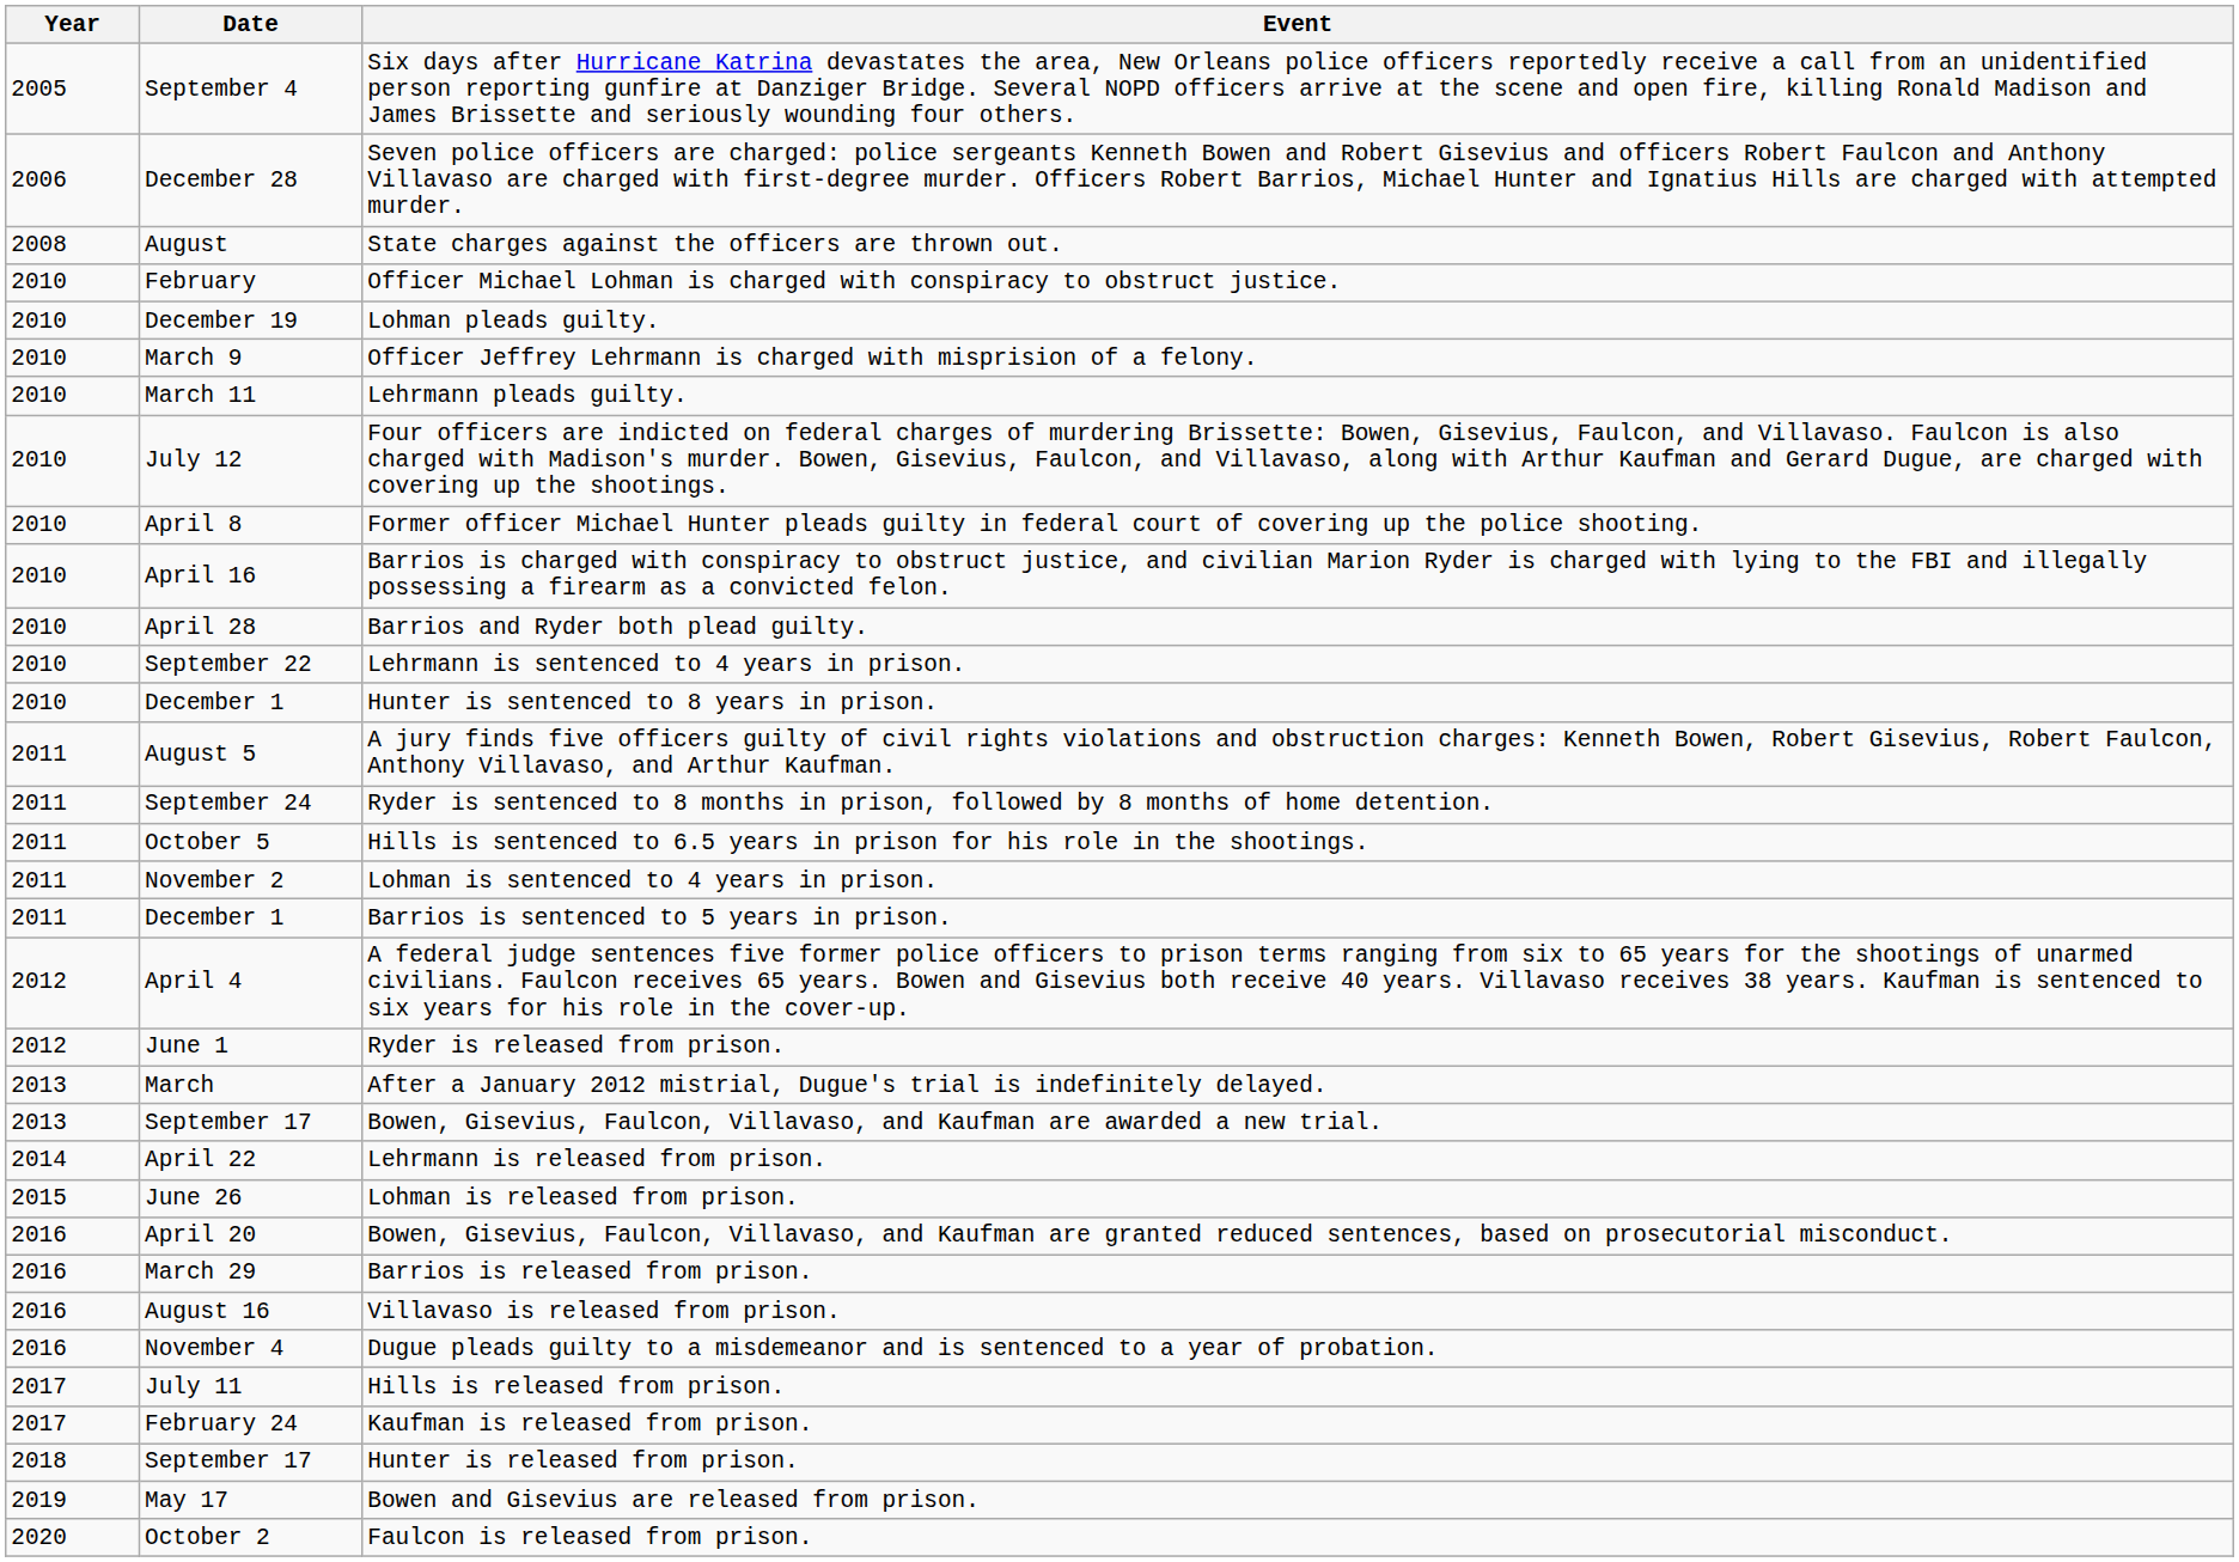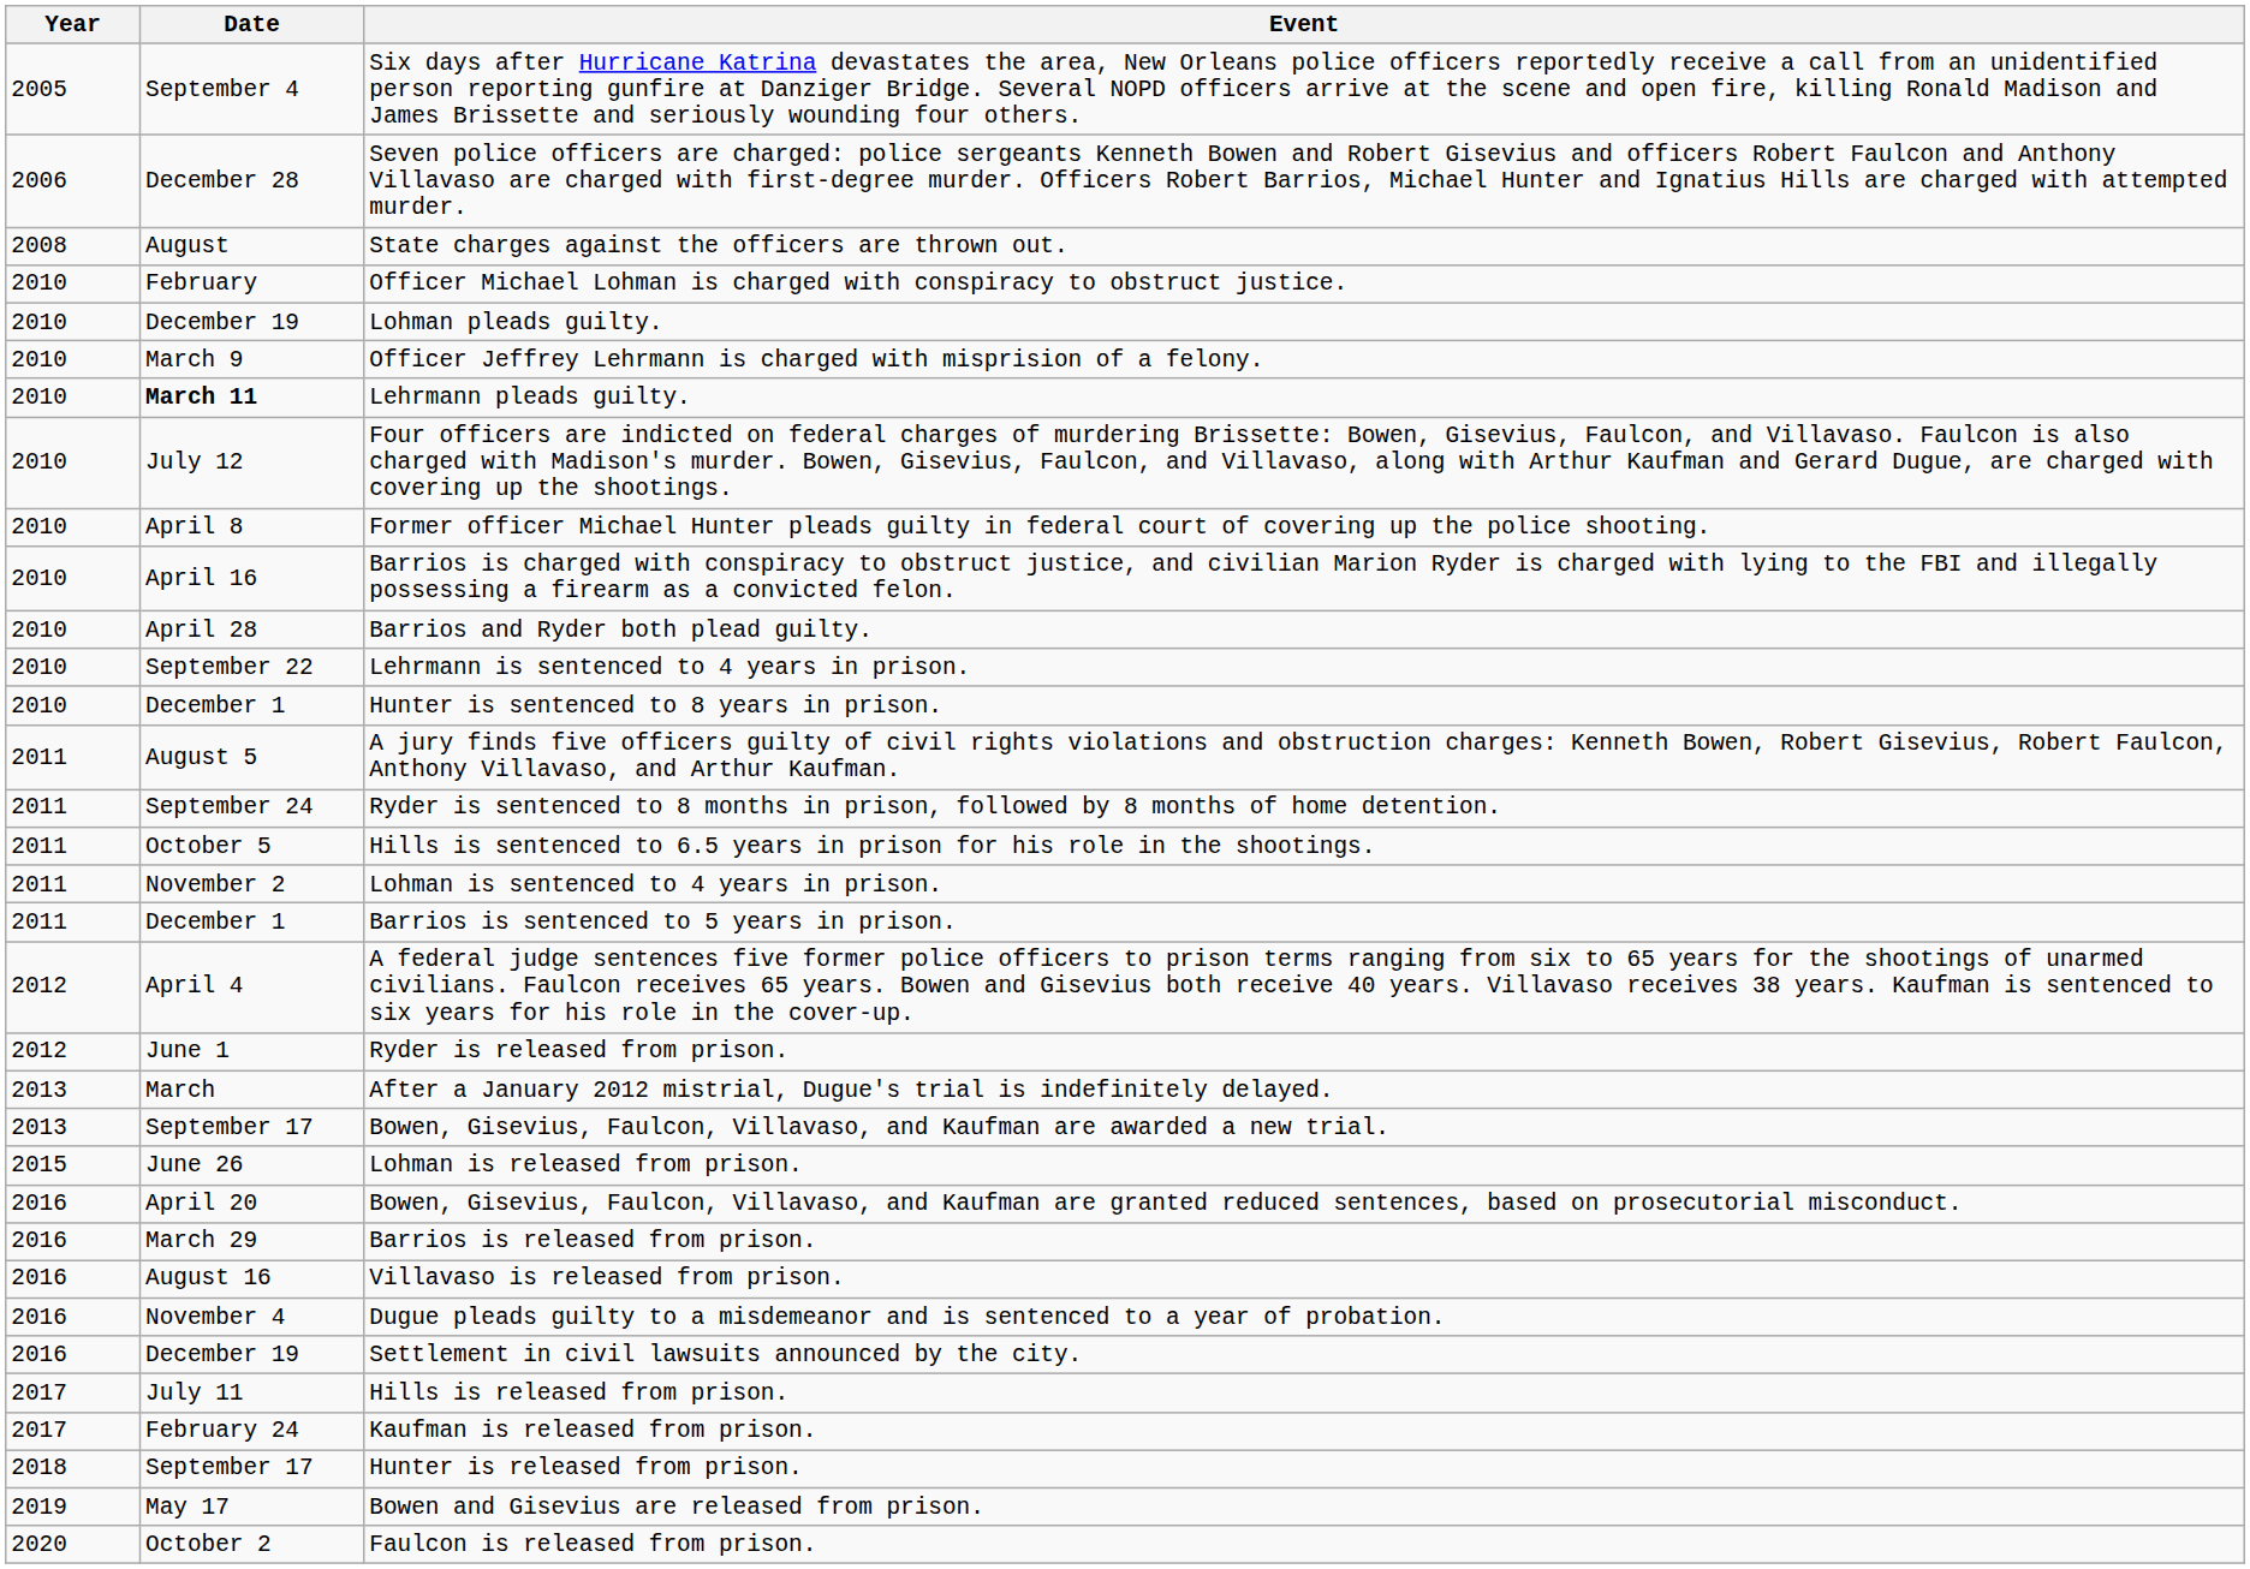 <table class="wikitable">
 <tr>
 <th style="width:6%">Year</th>
 <th style="width:10%">Date</th>
 <th>Event</th>
 </tr>
 <tr>
 <td>2005</td>
 <td>September 4</td>
 <td>Six days after <a href='#'>Hurricane Katrina</a> devastates the area, New Orleans police officers reportedly receive a call from an unidentified person reporting gunfire at Danziger Bridge. Several NOPD officers arrive at the scene and open fire, killing Ronald Madison and James Brissette and seriously wounding four others.</td>
 </tr>
 <tr>
 <td>2006</td>
 <td>December 28</td>
 <td>Seven police officers are charged: police sergeants Kenneth Bowen and Robert Gisevius and officers Robert Faulcon and Anthony Villavaso are charged with first-degree murder. Officers Robert Barrios, Michael Hunter and Ignatius Hills are charged with attempted murder.</td>
 </tr>
 <tr>
 <td>2008</td>
 <td>August</td>
 <td>State charges against the officers are thrown out.</td>
 </tr>
 <tr>
 <td>2010</td>
 <td>February</td>
 <td>Officer Michael Lohman is charged with conspiracy to obstruct justice.</td>
 </tr>
 <tr>
 <td>2010</td>
 <td>December 19</td>
 <td>Lohman pleads guilty.</td>
 </tr>
 <tr>
 <td>2010</td>
 <td>March 9</td>
 <td>Officer Jeffrey Lehrmann is charged with misprision of a felony.</td>
 </tr>
 <tr>
 <td>2010</td>
-<td>March 11</td>
+<td><strong>March 11</strong></td>
 <td>Lehrmann pleads guilty.</td>
 </tr>
 <tr>
 <td>2010</td>
 <td>July 12</td>
 <td>Four officers are indicted on federal charges of murdering Brissette: Bowen, Gisevius, Faulcon, and Villavaso. Faulcon is also charged with Madison's murder. Bowen, Gisevius, Faulcon, and Villavaso, along with Arthur Kaufman and Gerard Dugue, are charged with covering up the shootings.</td>
 </tr>
 <tr>
 <td>2010</td>
 <td>April 8</td>
 <td>Former officer Michael Hunter pleads guilty in federal court of covering up the police shooting.</td>
 </tr>
 <tr>
 <td>2010</td>
 <td>April 16</td>
 <td>Barrios is charged with conspiracy to obstruct justice, and civilian Marion Ryder is charged with lying to the FBI and illegally possessing a firearm as a convicted felon.</td>
 </tr>
 <tr>
 <td>2010</td>
 <td>April 28</td>
 <td>Barrios and Ryder both plead guilty.</td>
 </tr>
 <tr>
 <td>2010</td>
 <td>September 22</td>
 <td>Lehrmann is sentenced to 4 years in prison.</td>
 </tr>
 <tr>
 <td>2010</td>
 <td>December 1</td>
 <td>Hunter is sentenced to 8 years in prison.</td>
 </tr>
 <tr>
 <td>2011</td>
 <td>August 5</td>
 <td>A jury finds five officers guilty of civil rights violations and obstruction charges: Kenneth Bowen, Robert Gisevius, Robert Faulcon, Anthony Villavaso, and Arthur Kaufman.</td>
 </tr>
 <tr>
 <td>2011</td>
 <td>September 24</td>
 <td>Ryder is sentenced to 8 months in prison, followed by 8 months of home detention.</td>
 </tr>
 <tr>
 <td>2011</td>
 <td>October 5</td>
 <td>Hills is sentenced to 6.5 years in prison for his role in the shootings.</td>
 </tr>
 <tr>
 <td>2011</td>
 <td>November 2</td>
 <td>Lohman is sentenced to 4 years in prison.</td>
 </tr>
 <tr>
 <td>2011</td>
 <td>December 1</td>
 <td>Barrios is sentenced to 5 years in prison.</td>
 </tr>
 <tr>
 <td>2012</td>
 <td>April 4</td>
 <td>A federal judge sentences five former police officers to prison terms ranging from six to 65 years for the shootings of unarmed civilians. Faulcon receives 65 years. Bowen and Gisevius both receive 40 years. Villavaso receives 38 years. Kaufman is sentenced to six years for his role in the cover-up.</td>
 </tr>
 <tr>
 <td>2012</td>
 <td>June 1</td>
 <td>Ryder is released from prison.</td>
 </tr>
 <tr>
 <td>2013</td>
 <td>March</td>
 <td>After a January 2012 mistrial, Dugue's trial is indefinitely delayed.</td>
 </tr>
 <tr>
 <td>2013</td>
 <td>September 17</td>
 <td>Bowen, Gisevius, Faulcon, Villavaso, and Kaufman are awarded a new trial.</td>
 </tr>
 <tr>
-<td>2014</td>
-<td>April 22</td>
-<td>Lehrmann is released from prison.</td>
-</tr>
-<tr>
 <td>2015</td>
 <td>June 26</td>
 <td>Lohman is released from prison.</td>
 </tr>
 <tr>
 <td>2016</td>
 <td>April 20</td>
 <td>Bowen, Gisevius, Faulcon, Villavaso, and Kaufman are granted reduced sentences, based on prosecutorial misconduct.</td>
 </tr>
 <tr>
 <td>2016</td>
 <td>March 29</td>
 <td>Barrios is released from prison.</td>
 </tr>
 <tr>
 <td>2016</td>
 <td>August 16</td>
 <td>Villavaso is released from prison.</td>
 </tr>
 <tr>
 <td>2016</td>
 <td>November 4</td>
 <td>Dugue pleads guilty to a misdemeanor and is sentenced to a year of probation.</td>
+</tr>
+<tr>
+<td>2016</td>
+<td>December 19</td>
+<td>Settlement in civil lawsuits announced by the city.</td>
 </tr>
 <tr>
 <td>2017</td>
 <td>July 11</td>
 <td>Hills is released from prison.</td>
 </tr>
 <tr>
 <td>2017</td>
 <td>February 24</td>
 <td>Kaufman is released from prison.</td>
 </tr>
 <tr>
 <td>2018</td>
 <td>September 17</td>
 <td>Hunter is released from prison.</td>
 </tr>
 <tr>
 <td>2019</td>
 <td>May 17</td>
 <td>Bowen and Gisevius are released from prison.</td>
 </tr>
 <tr>
 <td>2020</td>
 <td>October 2</td>
 <td>Faulcon is released from prison.</td>
 </tr>
 </table>
